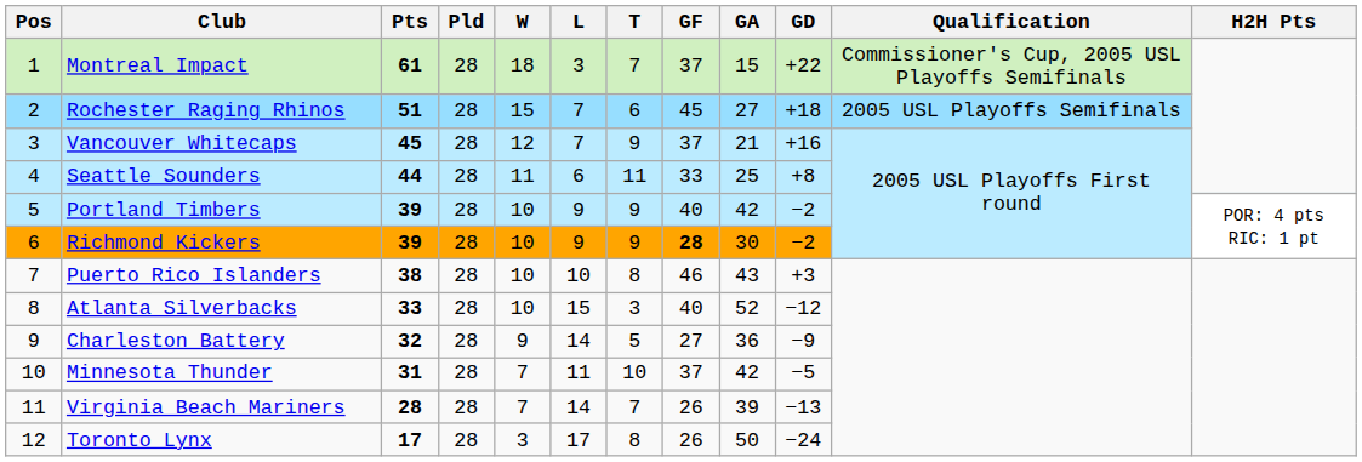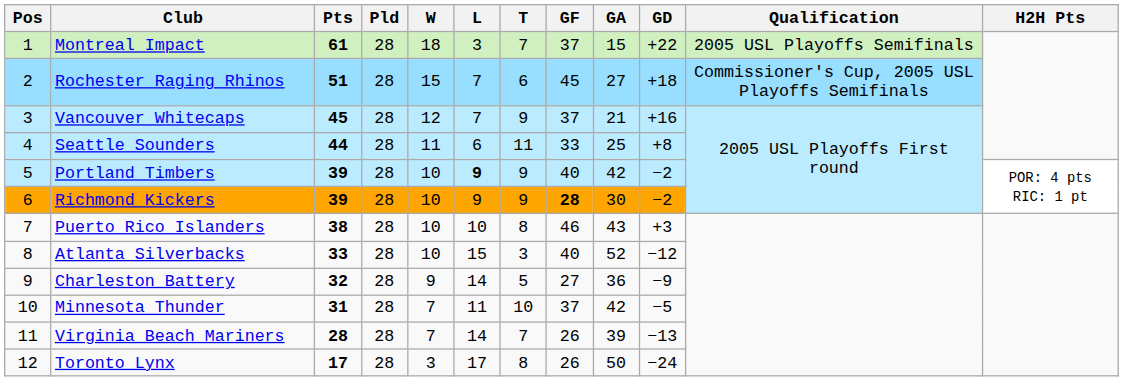 <table class="wikitable" style="text-align:center">
 <tr>
 <th width=30>Pos</th>
 <th width=200>Club</th>
 <th width=30>Pts</th>
 <th width=30>Pld</th>
 <th width=30>W</th>
 <th width=30>L</th>
 <th width=30>T</th>
 <th width=30>GF</th>
 <th width=30>GA</th>
 <th width=30>GD</th>
 <th>Qualification</th>
 <th width=100>H2H Pts</th>
 </tr>
 <tr bgcolor=#D0F0C0>
 <td>1</td>
 <td align=left><a href='#'>Montreal Impact</a></td>
 <td><strong>61</strong></td>
 <td>28</td>
 <td>18</td>
 <td>3</td>
 <td>7</td>
 <td>37</td>
 <td>15</td>
 <td>+22</td>
-<td>Commissioner's Cup, 2005 USL Playoffs Semifinals</td>
+<td>2005 USL Playoffs Semifinals</td>
 </tr>
 <tr bgcolor=#97DEFF>
 <td>2</td>
 <td align=left><a href='#'>Rochester Raging Rhinos</a></td>
 <td><strong>51</strong></td>
 <td>28</td>
 <td>15</td>
 <td>7</td>
 <td>6</td>
 <td>45</td>
 <td>27</td>
 <td>+18</td>
-<td>2005 USL Playoffs Semifinals</td>
+<td>Commissioner's Cup, 2005 USL Playoffs Semifinals</td>
 </tr>
 <tr bgcolor=#BBEBFF>
 <td>3</td>
 <td align=left><a href='#'>Vancouver Whitecaps</a></td>
 <td><strong>45</strong></td>
 <td>28</td>
 <td>12</td>
 <td>7</td>
 <td>9</td>
 <td>37</td>
 <td>21</td>
 <td>+16</td>
 <td rowspan="4">2005 USL Playoffs First round</td>
 </tr>
 <tr bgcolor=#BBEBFF>
 <td>4</td>
 <td align=left><a href='#'>Seattle Sounders</a></td>
 <td><strong>44</strong></td>
 <td>28</td>
 <td>11</td>
 <td>6</td>
 <td>11</td>
 <td>33</td>
 <td>25</td>
 <td>+8</td>
 </tr>
 <tr bgcolor=#BBEBFF>
 <td>5</td>
 <td align=left><a href='#'>Portland Timbers</a></td>
 <td><strong>39</strong></td>
 <td>28</td>
 <td>10</td>
-<td>9</td>
+<td><strong>9</strong></td>
 <td>9</td>
 <td>40</td>
 <td>42</td>
 <td>−2</td>
 <td rowspan="2" bgcolor="FFFFFF"><small>POR: 4 pts<br>RIC: 1 pt</small></td>
 </tr>
 <tr bgcolor=#FFA500>
 <td>6</td>
 <td align=left><a href='#'>Richmond Kickers</a></td>
 <td><strong>39</strong></td>
 <td>28</td>
 <td>10</td>
 <td>9</td>
 <td>9</td>
 <td><strong>28</strong></td>
 <td>30</td>
 <td>−2</td>
 </tr>
 <tr>
 <td>7</td>
 <td align=left><a href='#'>Puerto Rico Islanders</a></td>
 <td><strong>38</strong></td>
 <td>28</td>
 <td>10</td>
 <td>10</td>
 <td>8</td>
 <td>46</td>
 <td>43</td>
 <td>+3</td>
 <td rowspan="6"></td>
 </tr>
 <tr>
 <td>8</td>
 <td align=left><a href='#'>Atlanta Silverbacks</a></td>
 <td><strong>33</strong></td>
 <td>28</td>
 <td>10</td>
 <td>15</td>
 <td>3</td>
 <td>40</td>
 <td>52</td>
 <td>−12</td>
 </tr>
 <tr>
 <td>9</td>
 <td align=left><a href='#'>Charleston Battery</a></td>
 <td><strong>32</strong></td>
 <td>28</td>
 <td>9</td>
 <td>14</td>
 <td>5</td>
 <td>27</td>
 <td>36</td>
 <td>−9</td>
 </tr>
 <tr>
 <td>10</td>
 <td align=left><a href='#'>Minnesota Thunder</a></td>
 <td><strong>31</strong></td>
 <td>28</td>
 <td>7</td>
 <td>11</td>
 <td>10</td>
 <td>37</td>
 <td>42</td>
 <td>−5</td>
 </tr>
 <tr>
 <td>11</td>
 <td align=left><a href='#'>Virginia Beach Mariners</a></td>
 <td><strong>28</strong></td>
 <td>28</td>
 <td>7</td>
 <td>14</td>
 <td>7</td>
 <td>26</td>
 <td>39</td>
 <td>−13</td>
 </tr>
 <tr>
 <td>12</td>
 <td align=left><a href='#'>Toronto Lynx</a></td>
 <td><strong>17</strong></td>
 <td>28</td>
 <td>3</td>
 <td>17</td>
 <td>8</td>
 <td>26</td>
 <td>50</td>
 <td>−24</td>
 </tr>
 </table>
